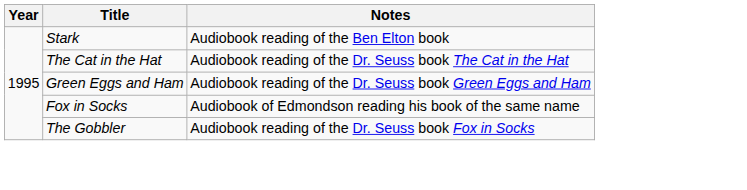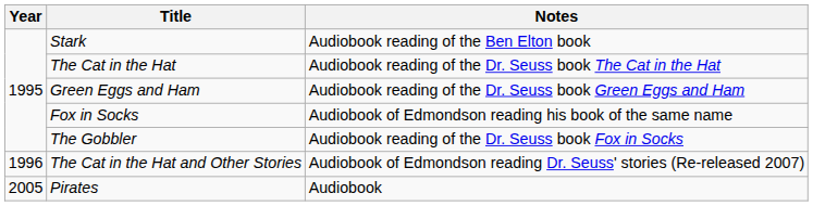 <table class="wikitable sortable">
 <tr>
 <th>Year</th>
 <th>Title</th>
 <th class="unsortable">Notes</th>
 </tr>
 <tr>
 <td rowspan="5">1995</td>
 <td><em>Stark</em></td>
 <td>Audiobook reading of the <a href='#'>Ben Elton</a> book</td>
 </tr>
 <tr>
 <td><em>The Cat in the Hat</em></td>
 <td>Audiobook reading of the <a href='#'>Dr. Seuss</a> book <em><a href='#'>The Cat in the Hat</a></em></td>
 </tr>
 <tr>
 <td><em>Green Eggs and Ham</em></td>
 <td>Audiobook reading of the <a href='#'>Dr. Seuss</a> book <em><a href='#'>Green Eggs and Ham</a></em></td>
 </tr>
 <tr>
 <td><em>Fox in Socks</em></td>
 <td>Audiobook of Edmondson reading his book of the same name</td>
 </tr>
 <tr>
 <td><em>The Gobbler</em></td>
 <td>Audiobook reading of the <a href='#'>Dr. Seuss</a> book <em><a href='#'>Fox in Socks</a></em></td>
 </tr>
+<tr>
+<td>1996</td>
+<td><em>The Cat in the Hat and Other Stories</em></td>
+<td>Audiobook of Edmondson reading <a href='#'>Dr. Seuss</a>' stories (Re-released 2007)</td>
+</tr>
+<tr>
+<td>2005</td>
+<td><em>Pirates</em></td>
+<td>Audiobook</td>
+</tr>
 </table>
